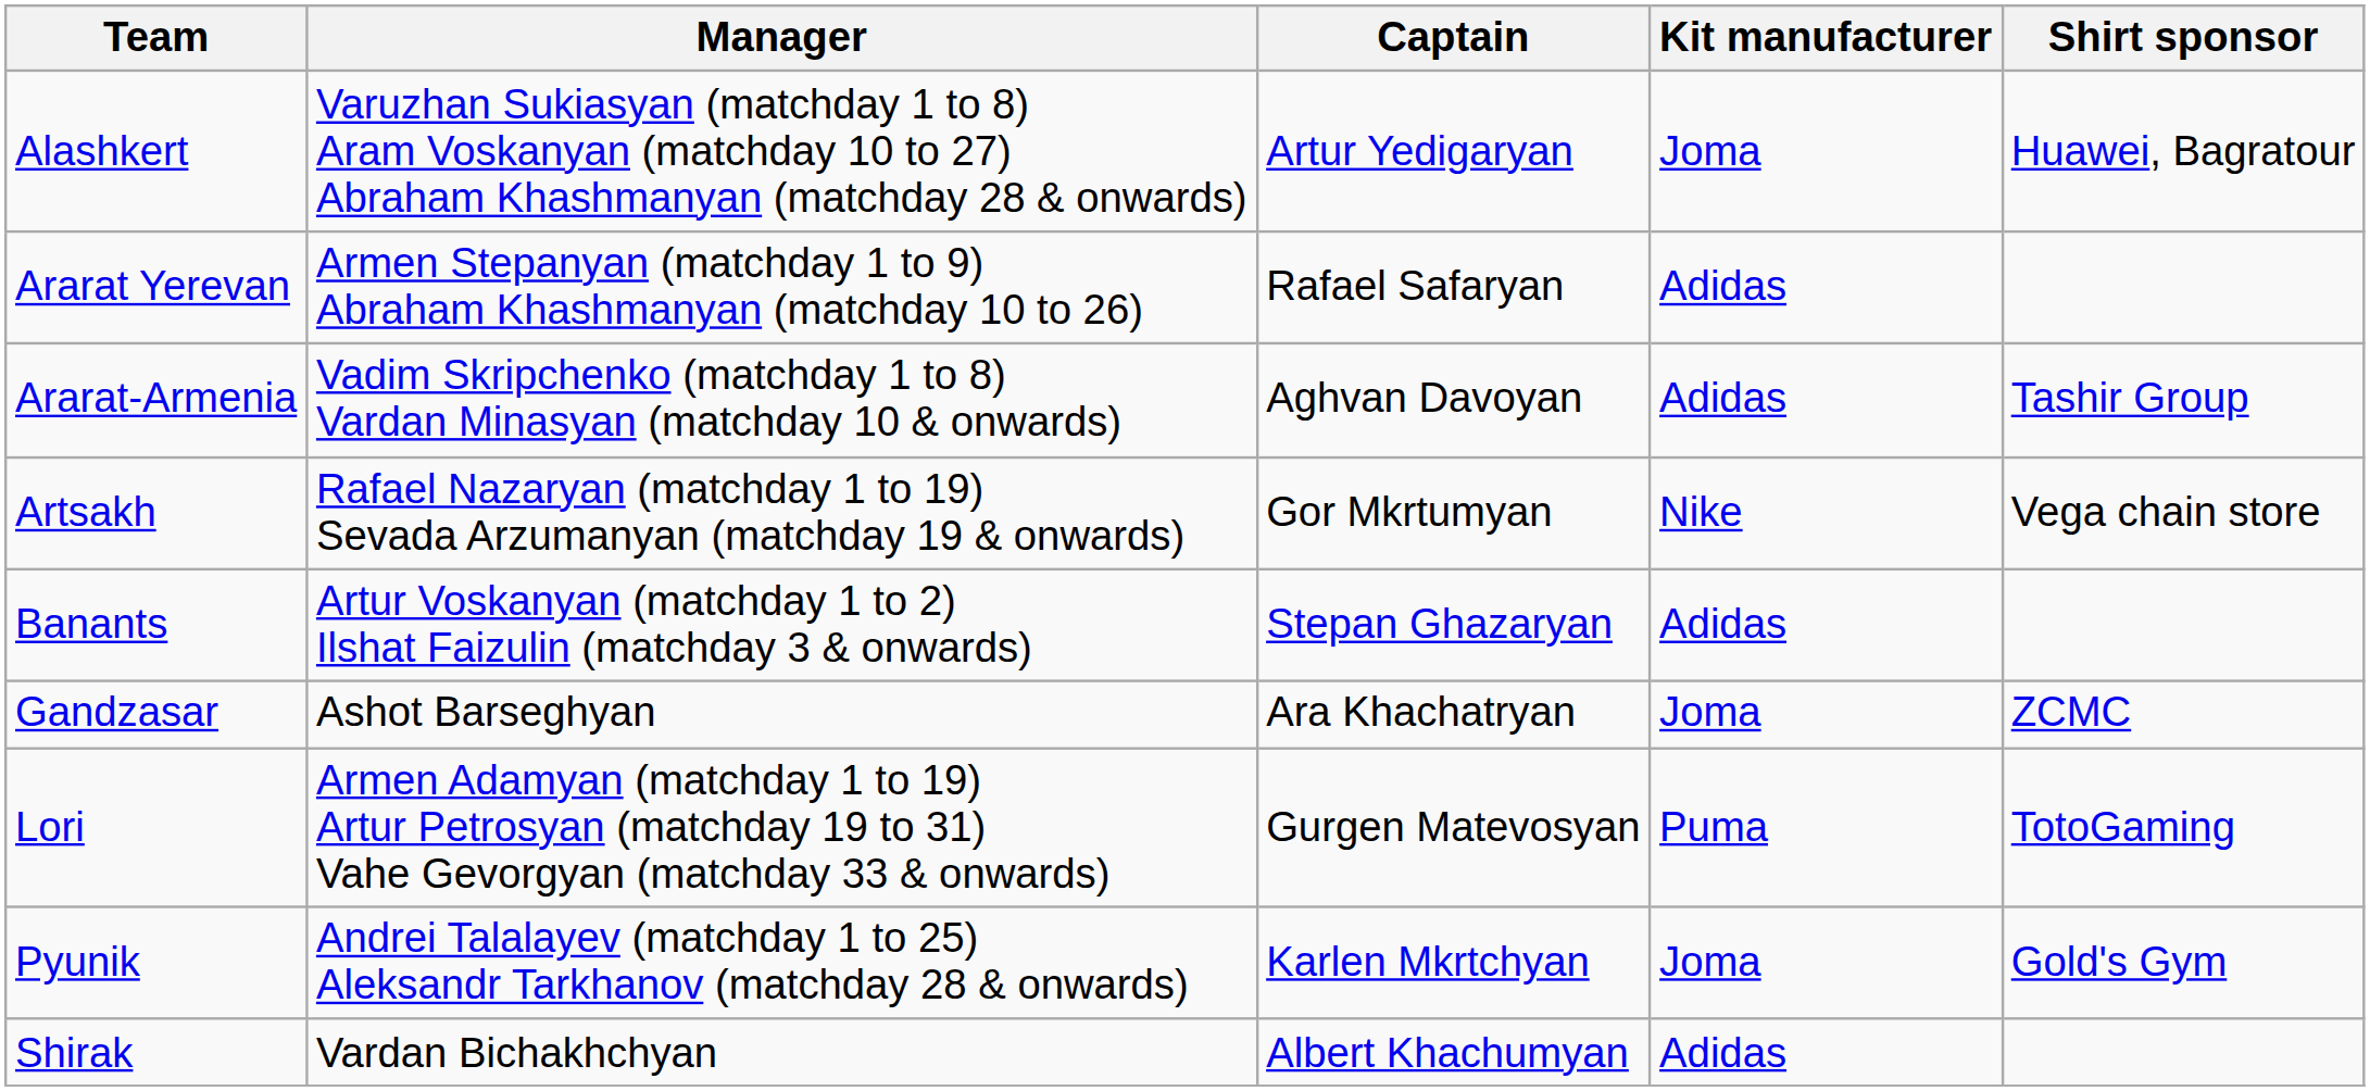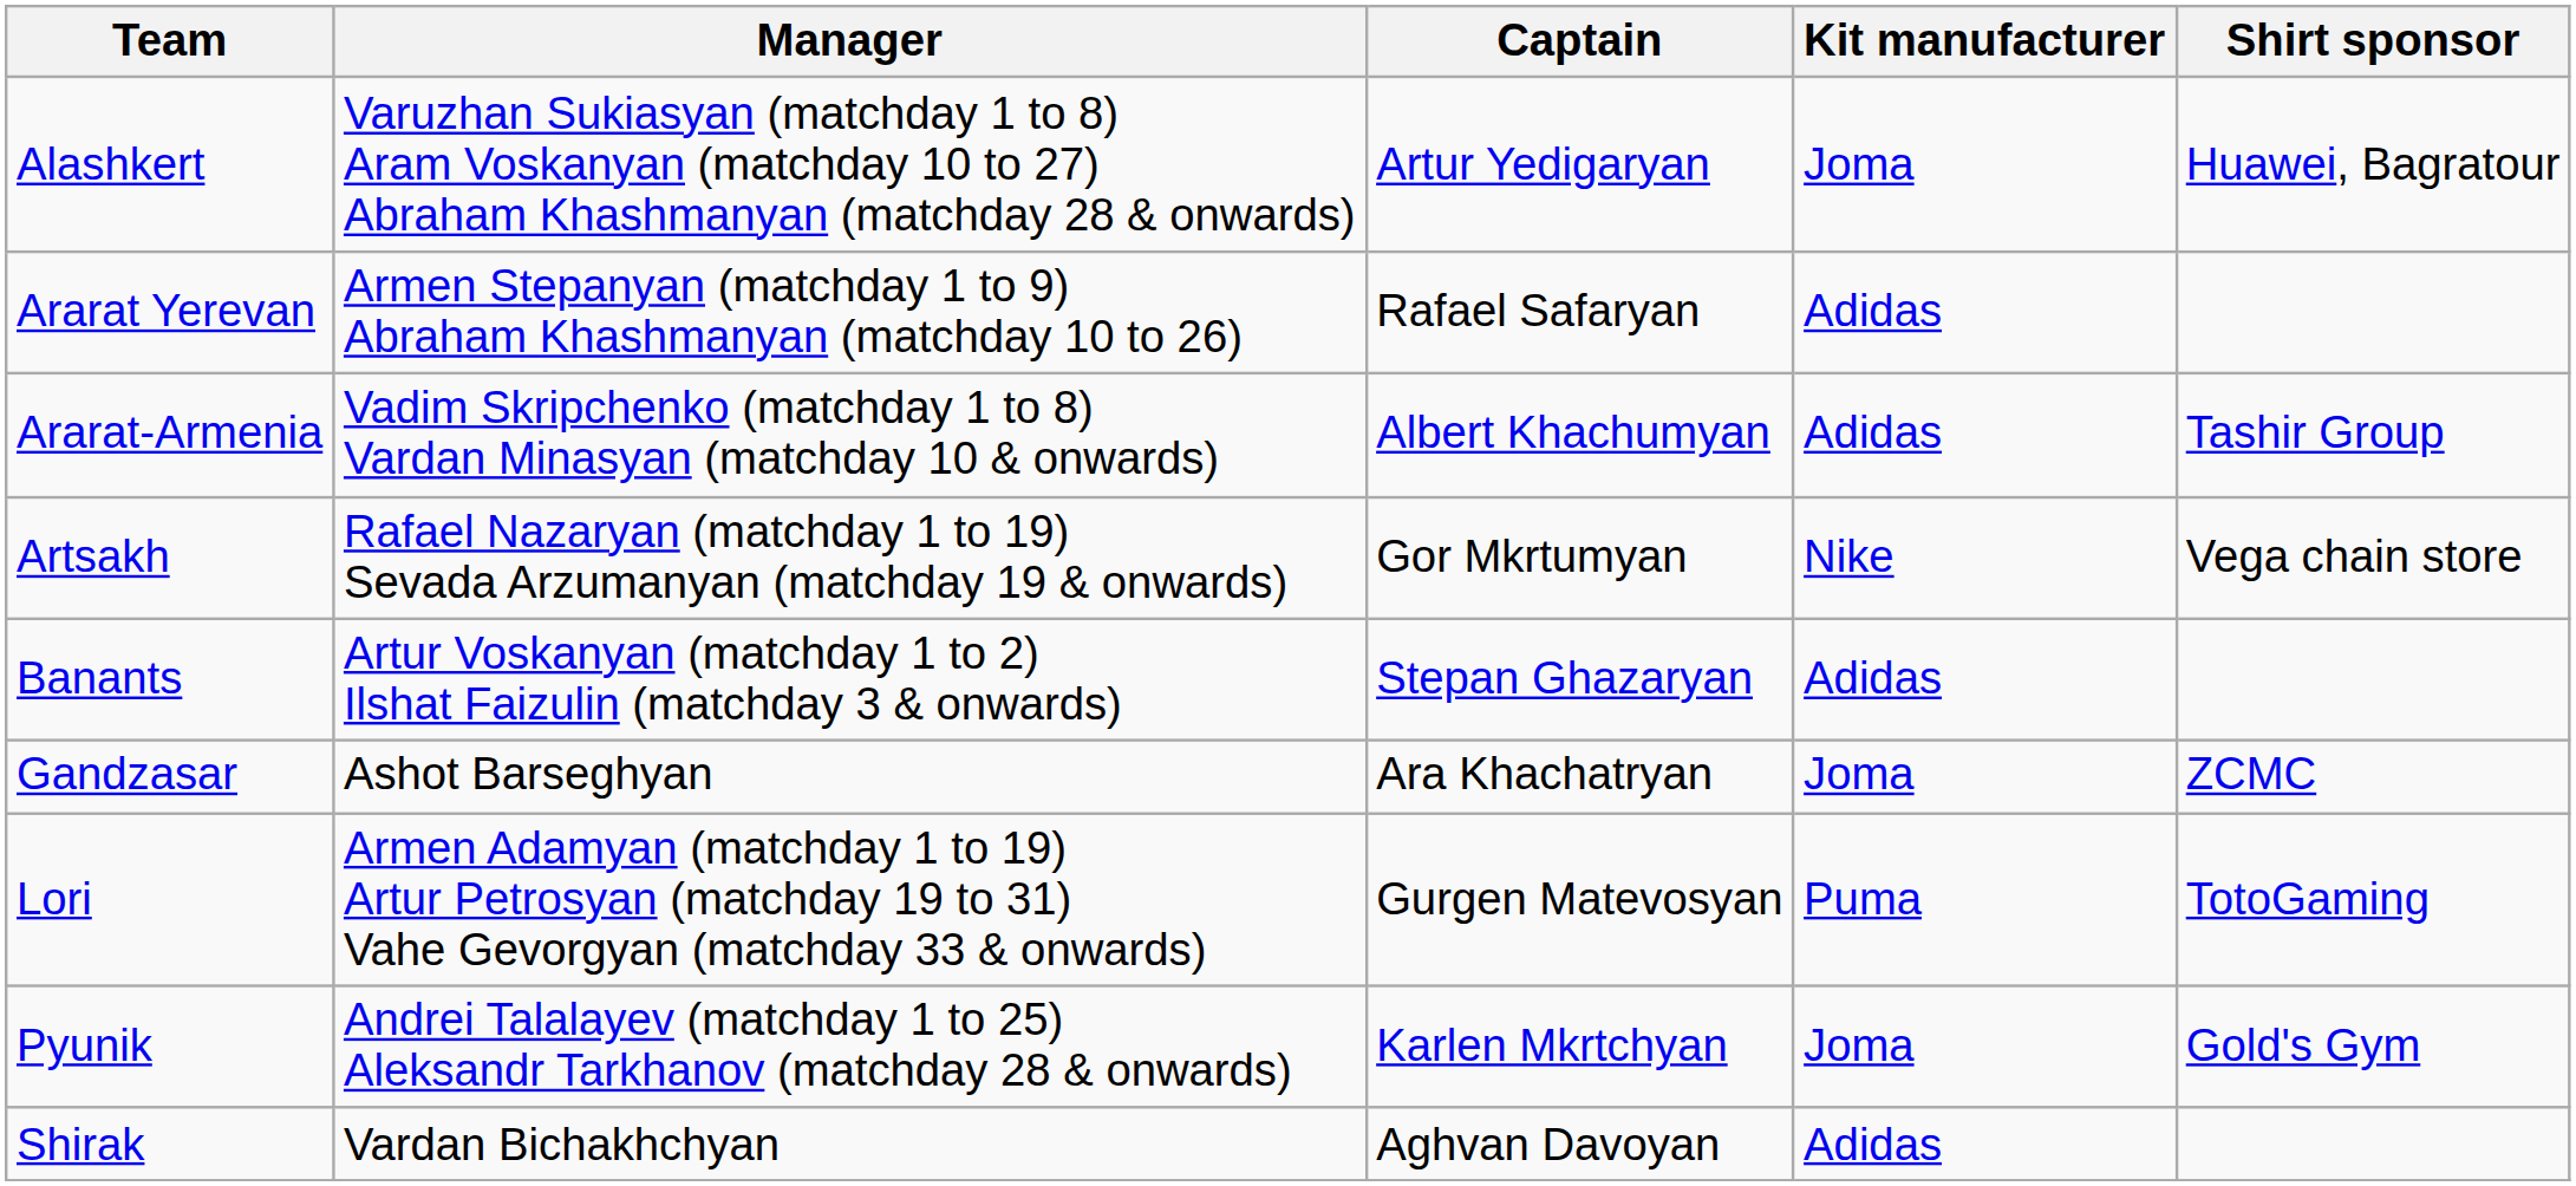 <table class="wikitable sortable" style="text-align: left;">
 <tr>
 <th>Team</th>
 <th>Manager</th>
 <th>Captain</th>
 <th>Kit manufacturer</th>
 <th>Shirt sponsor</th>
 </tr>
 <tr>
 <td><a href='#'>Alashkert</a></td>
 <td><a href='#'>Varuzhan Sukiasyan</a> (matchday 1 to 8)<br> <a href='#'>Aram Voskanyan</a> (matchday 10 to 27)<br> <a href='#'>Abraham Khashmanyan</a> (matchday 28 & onwards)</td>
 <td><a href='#'>Artur Yedigaryan</a></td>
 <td><a href='#'>Joma</a></td>
 <td><a href='#'>Huawei</a>, Bagratour</td>
 </tr>
 <tr>
 <td><a href='#'>Ararat Yerevan</a></td>
 <td> <a href='#'>Armen Stepanyan</a> (matchday 1 to 9)<br> <a href='#'>Abraham Khashmanyan</a> (matchday 10 to 26)</td>
 <td>Rafael Safaryan</td>
 <td><a href='#'>Adidas</a></td>
 <td></td>
 </tr>
 <tr>
 <td><a href='#'>Ararat-Armenia</a></td>
 <td> <a href='#'>Vadim Skripchenko</a> (matchday 1 to 8)<br> <a href='#'>Vardan Minasyan</a> (matchday 10 & onwards)</td>
-<td>Aghvan Davoyan</td>
+<td><a href='#'>Albert Khachumyan</a></td>
 <td><a href='#'>Adidas</a></td>
 <td><a href='#'>Tashir Group</a></td>
 </tr>
 <tr>
 <td><a href='#'>Artsakh</a></td>
 <td><a href='#'>Rafael Nazaryan</a> (matchday 1 to 19)<br> Sevada Arzumanyan (matchday 19 & onwards)</td>
 <td>Gor Mkrtumyan</td>
 <td><a href='#'>Nike</a></td>
 <td>Vega chain store</td>
 </tr>
 <tr>
 <td><a href='#'>Banants</a></td>
 <td><a href='#'>Artur Voskanyan</a> (matchday 1 to 2)<br>  <a href='#'>Ilshat Faizulin</a> (matchday 3 & onwards)</td>
 <td><a href='#'>Stepan Ghazaryan</a></td>
 <td><a href='#'>Adidas</a></td>
 <td></td>
 </tr>
 <tr>
 <td><a href='#'>Gandzasar</a></td>
 <td>Ashot Barseghyan</td>
 <td>Ara Khachatryan</td>
 <td><a href='#'>Joma</a></td>
 <td><a href='#'>ZCMC</a></td>
 </tr>
 <tr>
 <td><a href='#'>Lori</a></td>
 <td><a href='#'>Armen Adamyan</a> (matchday 1 to 19) <br> <a href='#'>Artur Petrosyan</a> (matchday 19 to 31) <br> Vahe Gevorgyan (matchday 33 & onwards)</td>
 <td>Gurgen Matevosyan</td>
 <td><a href='#'>Puma</a></td>
 <td><a href='#'>TotoGaming</a></td>
 </tr>
 <tr>
 <td><a href='#'>Pyunik</a></td>
 <td> <a href='#'>Andrei Talalayev</a> (matchday 1 to 25) <br> <a href='#'>Aleksandr Tarkhanov</a> (matchday 28 & onwards)</td>
 <td><a href='#'>Karlen Mkrtchyan</a></td>
 <td><a href='#'>Joma</a></td>
 <td><a href='#'>Gold's Gym</a></td>
 </tr>
 <tr>
 <td><a href='#'>Shirak</a></td>
 <td>Vardan Bichakhchyan</td>
-<td><a href='#'>Albert Khachumyan</a></td>
+<td>Aghvan Davoyan</td>
 <td><a href='#'>Adidas</a></td>
 <td></td>
 </tr>
 <tr>
 </tr>
 </table>
